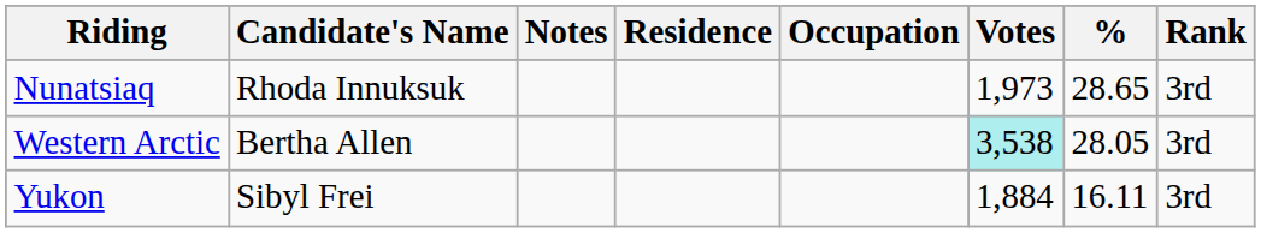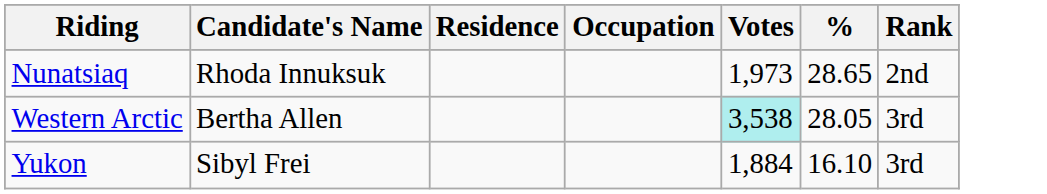 <table class="wikitable sortable">
 <tr>
 <th>Riding<br></th>
 <th>Candidate's Name</th>
-<th>Notes</th>
 <th>Residence</th>
 <th>Occupation</th>
 <th>Votes</th>
 <th>%</th>
 <th>Rank</th>
 </tr>
 <tr>
 <td><a href='#'>Nunatsiaq</a></td>
 <td>Rhoda Innuksuk</td>
 <td></td>
 <td></td>
-<td></td>
 <td>1,973</td>
 <td>28.65</td>
-<td>3rd</td>
+<td>2nd</td>
 </tr>
 <tr>
 <td><a href='#'>Western Arctic</a></td>
 <td>Bertha Allen</td>
-<td></td>
 <td></td>
 <td></td>
 <td style="background: paleturquoise;">3,538</td>
 <td>28.05</td>
 <td>3rd</td>
 </tr>
 <tr>
 <td><a href='#'>Yukon</a></td>
 <td>Sibyl Frei</td>
 <td></td>
 <td></td>
-<td></td>
 <td>1,884</td>
-<td>16.11</td>
+<td>16.10</td>
 <td>3rd</td>
 </tr>
 </table>
